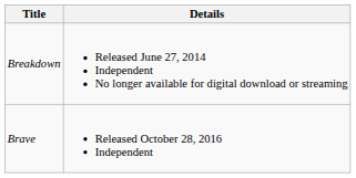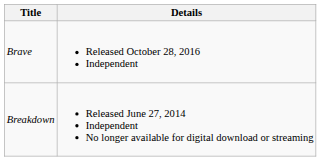 <table class="wikitable">
 <tr>
 <th>Title</th>
 <th>Details</th>
 </tr>
 <tr>
+<td><em>Brave</em></td>
+<td><br><ul><li>Released October 28, 2016</li><li>Independent</li></ul></td>
+</tr>
+<tr>
 <td><em>Breakdown</em></td>
 <td><br><ul><li>Released June 27, 2014</li><li>Independent</li><li>No longer available for digital download or streaming</li></ul></td>
 </tr>
-<tr>
-<td><em>Brave</em></td>
-<td><br><ul><li>Released October 28, 2016</li><li>Independent</li></ul></td>
-</tr>
 </table>
